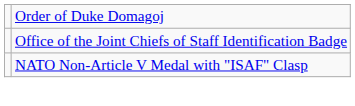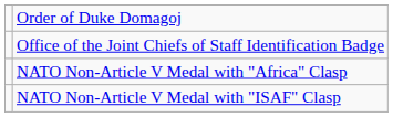 <table class="wikitable">
 <tr>
 <td></td>
 <td><a href='#'>Order of Duke Domagoj</a></td>
 </tr>
 <tr>
 <td></td>
 <td><a href='#'>Office of the Joint Chiefs of Staff Identification Badge</a></td>
 </tr>
 <tr>
 <td></td>
+<td><a href='#'>NATO Non-Article V Medal with "Africa" Clasp</a></td>
+</tr>
+<tr>
+<td></td>
 <td><a href='#'>NATO Non-Article V Medal with "ISAF" Clasp</a></td>
 </tr>
 </table>
